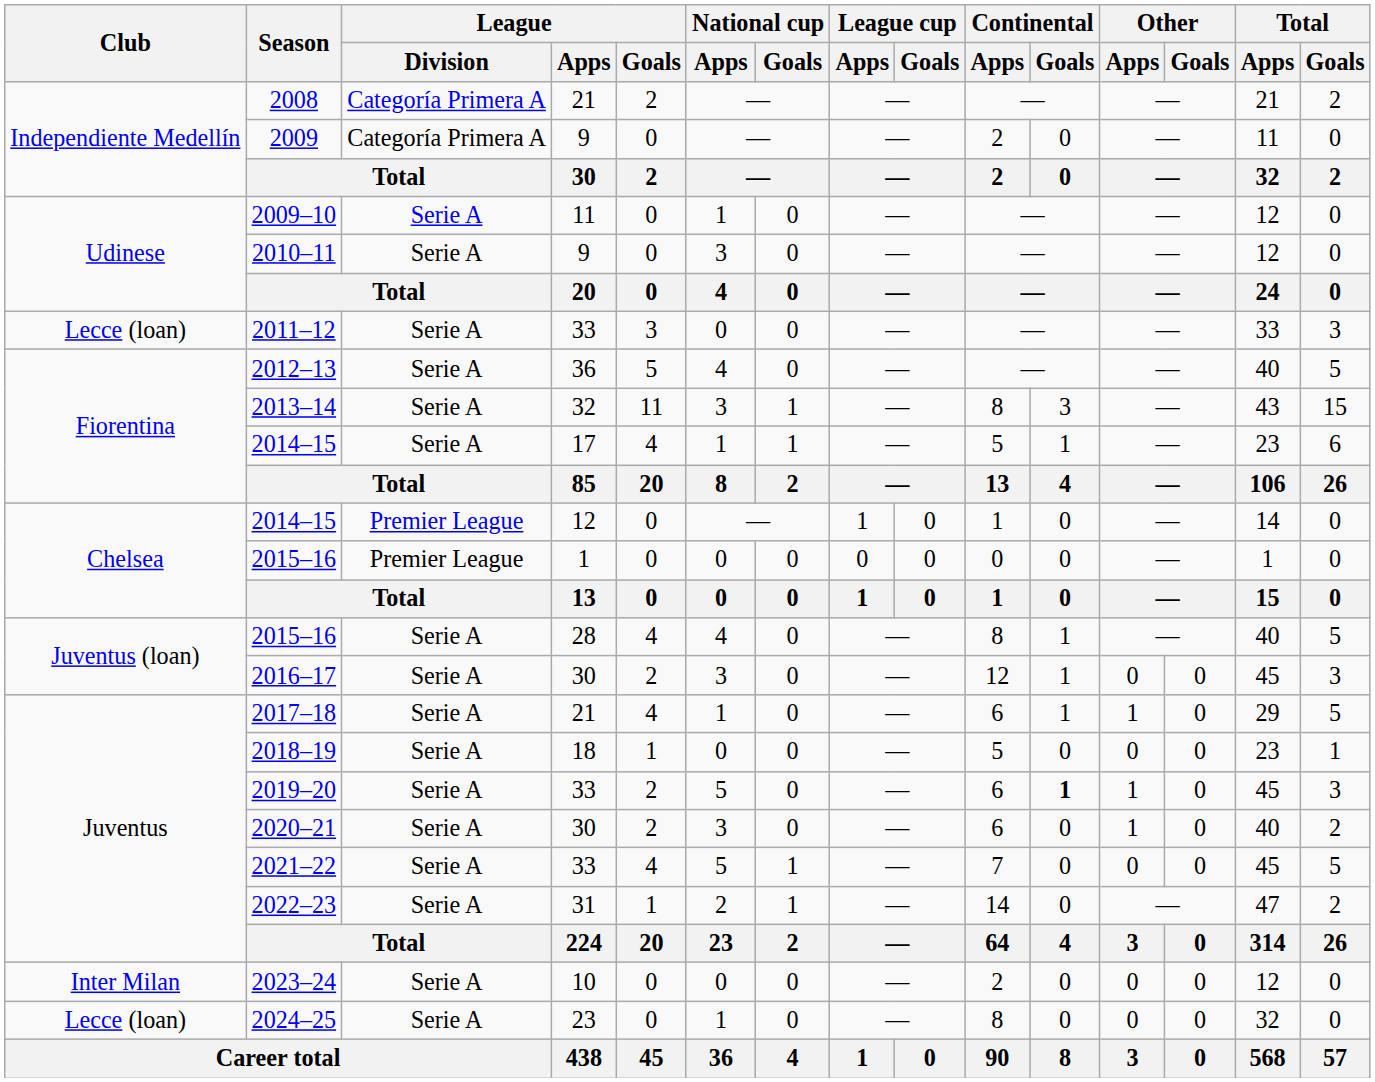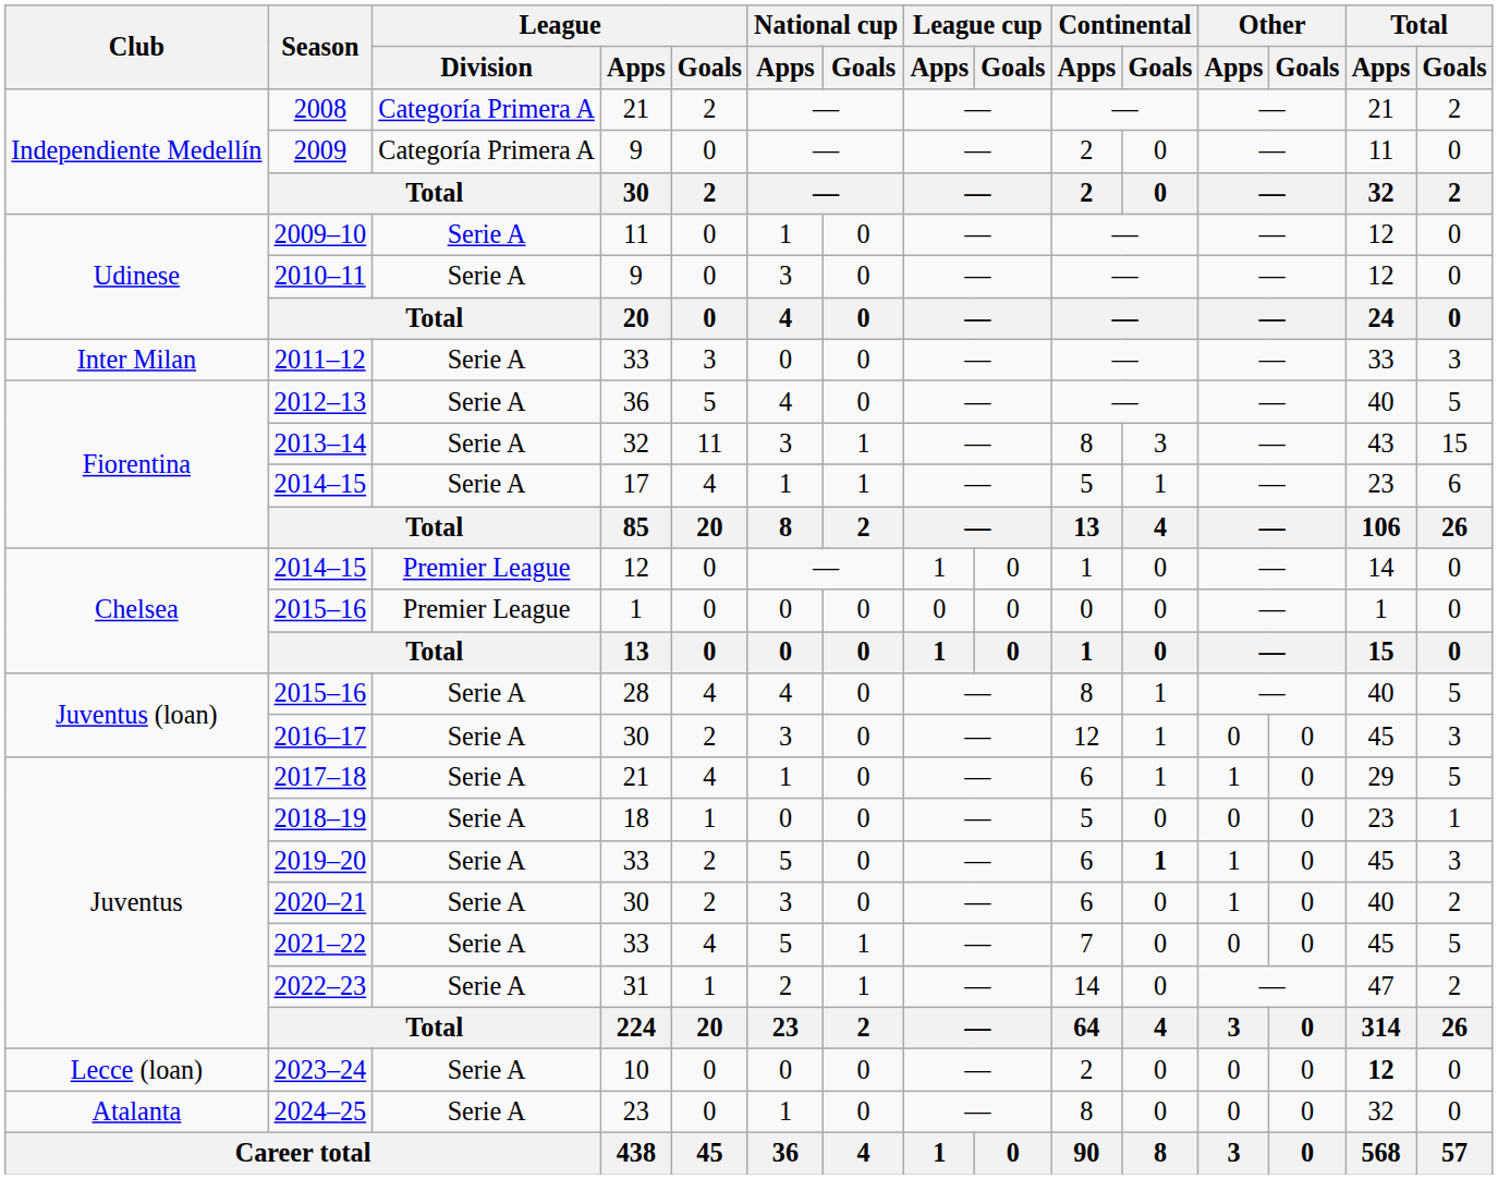 <table class="wikitable" style="text-align:center">
 <tr>
 <th rowspan="2">Club</th>
 <th rowspan="2">Season</th>
 <th colspan="3">League</th>
 <th colspan="2">National cup</th>
 <th colspan="2">League cup</th>
 <th colspan="2">Continental</th>
 <th colspan="2">Other</th>
 <th colspan="2">Total</th>
 </tr>
 <tr>
 <th>Division</th>
 <th>Apps</th>
 <th>Goals</th>
 <th>Apps</th>
 <th>Goals</th>
 <th>Apps</th>
 <th>Goals</th>
 <th>Apps</th>
 <th>Goals</th>
 <th>Apps</th>
 <th>Goals</th>
 <th>Apps</th>
 <th>Goals</th>
 </tr>
 <tr>
 <td rowspan="3"><a href='#'>Independiente Medellín</a></td>
 <td><a href='#'>2008</a></td>
 <td><a href='#'>Categoría Primera A</a></td>
 <td>21</td>
 <td>2</td>
 <td colspan="2">—</td>
 <td colspan="2">—</td>
 <td colspan="2">—</td>
 <td colspan="2">—</td>
 <td>21</td>
 <td>2</td>
 </tr>
 <tr>
 <td><a href='#'>2009</a></td>
 <td>Categoría Primera A</td>
 <td>9</td>
 <td>0</td>
 <td colspan="2">—</td>
 <td colspan="2">—</td>
 <td>2</td>
 <td>0</td>
 <td colspan="2">—</td>
 <td>11</td>
 <td>0</td>
 </tr>
 <tr>
 <th colspan="2">Total</th>
 <th>30</th>
 <th>2</th>
 <th colspan="2">—</th>
 <th colspan="2">—</th>
 <th>2</th>
 <th>0</th>
 <th colspan="2">—</th>
 <th>32</th>
 <th>2</th>
 </tr>
 <tr>
 <td rowspan="3"><a href='#'>Udinese</a></td>
 <td><a href='#'>2009–10</a></td>
 <td><a href='#'>Serie A</a></td>
 <td>11</td>
 <td>0</td>
 <td>1</td>
 <td>0</td>
 <td colspan="2">—</td>
 <td colspan="2">—</td>
 <td colspan="2">—</td>
 <td>12</td>
 <td>0</td>
 </tr>
 <tr>
 <td><a href='#'>2010–11</a></td>
 <td>Serie A</td>
 <td>9</td>
 <td>0</td>
 <td>3</td>
 <td>0</td>
 <td colspan="2">—</td>
 <td colspan="2">—</td>
 <td colspan="2">—</td>
 <td>12</td>
 <td>0</td>
 </tr>
 <tr>
 <th colspan="2">Total</th>
 <th>20</th>
 <th>0</th>
 <th>4</th>
 <th>0</th>
 <th colspan="2">—</th>
 <th colspan="2">—</th>
 <th colspan="2">—</th>
 <th>24</th>
 <th>0</th>
 </tr>
 <tr>
-<td><a href='#'>Lecce</a> (loan)</td>
+<td><a href='#'>Inter Milan</a></td>
 <td><a href='#'>2011–12</a></td>
 <td>Serie A</td>
 <td>33</td>
 <td>3</td>
 <td>0</td>
 <td>0</td>
 <td colspan="2">—</td>
 <td colspan="2">—</td>
 <td colspan="2">—</td>
 <td>33</td>
 <td>3</td>
 </tr>
 <tr>
 <td rowspan="4"><a href='#'>Fiorentina</a></td>
 <td><a href='#'>2012–13</a></td>
 <td>Serie A</td>
 <td>36</td>
 <td>5</td>
 <td>4</td>
 <td>0</td>
 <td colspan="2">—</td>
 <td colspan="2">—</td>
 <td colspan="2">—</td>
 <td>40</td>
 <td>5</td>
 </tr>
 <tr>
 <td><a href='#'>2013–14</a></td>
 <td>Serie A</td>
 <td>32</td>
 <td>11</td>
 <td>3</td>
 <td>1</td>
 <td colspan="2">—</td>
 <td>8</td>
 <td>3</td>
 <td colspan="2">—</td>
 <td>43</td>
 <td>15</td>
 </tr>
 <tr>
 <td><a href='#'>2014–15</a></td>
 <td>Serie A</td>
 <td>17</td>
 <td>4</td>
 <td>1</td>
 <td>1</td>
 <td colspan="2">—</td>
 <td>5</td>
 <td>1</td>
 <td colspan="2">—</td>
 <td>23</td>
 <td>6</td>
 </tr>
 <tr>
 <th colspan="2">Total</th>
 <th>85</th>
 <th>20</th>
 <th>8</th>
 <th>2</th>
 <th colspan="2">—</th>
 <th>13</th>
 <th>4</th>
 <th colspan="2">—</th>
 <th>106</th>
 <th>26</th>
 </tr>
 <tr>
 <td rowspan="3"><a href='#'>Chelsea</a></td>
 <td><a href='#'>2014–15</a></td>
 <td><a href='#'>Premier League</a></td>
 <td>12</td>
 <td>0</td>
 <td colspan="2">—</td>
 <td>1</td>
 <td>0</td>
 <td>1</td>
 <td>0</td>
 <td colspan="2">—</td>
 <td>14</td>
 <td>0</td>
 </tr>
 <tr>
 <td><a href='#'>2015–16</a></td>
 <td>Premier League</td>
 <td>1</td>
 <td>0</td>
 <td>0</td>
 <td>0</td>
 <td>0</td>
 <td>0</td>
 <td>0</td>
 <td>0</td>
 <td colspan="2">—</td>
 <td>1</td>
 <td>0</td>
 </tr>
 <tr>
 <th colspan="2">Total</th>
 <th>13</th>
 <th>0</th>
 <th>0</th>
 <th>0</th>
 <th>1</th>
 <th>0</th>
 <th>1</th>
 <th>0</th>
 <th colspan="2">—</th>
 <th>15</th>
 <th>0</th>
 </tr>
 <tr>
 <td rowspan="2"><a href='#'>Juventus</a> (loan)</td>
 <td><a href='#'>2015–16</a></td>
 <td>Serie A</td>
 <td>28</td>
 <td>4</td>
 <td>4</td>
 <td>0</td>
 <td colspan="2">—</td>
 <td>8</td>
 <td>1</td>
 <td colspan="2">—</td>
 <td>40</td>
 <td>5</td>
 </tr>
 <tr>
 <td><a href='#'>2016–17</a></td>
 <td>Serie A</td>
 <td>30</td>
 <td>2</td>
 <td>3</td>
 <td>0</td>
 <td colspan="2">—</td>
 <td>12</td>
 <td>1</td>
 <td>0</td>
 <td>0</td>
 <td>45</td>
 <td>3</td>
 </tr>
 <tr>
 <td rowspan="7">Juventus</td>
 <td><a href='#'>2017–18</a></td>
 <td>Serie A</td>
 <td>21</td>
 <td>4</td>
 <td>1</td>
 <td>0</td>
 <td colspan="2">—</td>
 <td>6</td>
 <td>1</td>
 <td>1</td>
 <td>0</td>
 <td>29</td>
 <td>5</td>
 </tr>
 <tr>
 <td><a href='#'>2018–19</a></td>
 <td>Serie A</td>
 <td>18</td>
 <td>1</td>
 <td>0</td>
 <td>0</td>
 <td colspan="2">—</td>
 <td>5</td>
 <td>0</td>
 <td>0</td>
 <td>0</td>
 <td>23</td>
 <td>1</td>
 </tr>
 <tr>
 <td><a href='#'>2019–20</a></td>
 <td>Serie A</td>
 <td>33</td>
 <td>2</td>
 <td>5</td>
 <td>0</td>
 <td colspan="2">—</td>
 <td>6</td>
 <td><strong>1</strong></td>
 <td>1</td>
 <td>0</td>
 <td>45</td>
 <td>3</td>
 </tr>
 <tr>
 <td><a href='#'>2020–21</a></td>
 <td>Serie A</td>
 <td>30</td>
 <td>2</td>
 <td>3</td>
 <td>0</td>
 <td colspan="2">—</td>
 <td>6</td>
 <td>0</td>
 <td>1</td>
 <td>0</td>
 <td>40</td>
 <td>2</td>
 </tr>
 <tr>
 <td><a href='#'>2021–22</a></td>
 <td>Serie A</td>
 <td>33</td>
 <td>4</td>
 <td>5</td>
 <td>1</td>
 <td colspan="2">—</td>
 <td>7</td>
 <td>0</td>
 <td>0</td>
 <td>0</td>
 <td>45</td>
 <td>5</td>
 </tr>
 <tr>
 <td><a href='#'>2022–23</a></td>
 <td>Serie A</td>
 <td>31</td>
 <td>1</td>
 <td>2</td>
 <td>1</td>
 <td colspan="2">—</td>
 <td>14</td>
 <td>0</td>
 <td colspan="2">—</td>
 <td>47</td>
 <td>2</td>
 </tr>
 <tr>
 <th colspan="2">Total</th>
 <th>224</th>
 <th>20</th>
 <th>23</th>
 <th>2</th>
 <th colspan="2">—</th>
 <th>64</th>
 <th>4</th>
 <th>3</th>
 <th>0</th>
 <th>314</th>
 <th>26</th>
 </tr>
 <tr>
-<td><a href='#'>Inter Milan</a></td>
+<td><a href='#'>Lecce</a> (loan)</td>
 <td><a href='#'>2023–24</a></td>
 <td>Serie A</td>
 <td>10</td>
 <td>0</td>
 <td>0</td>
 <td>0</td>
 <td colspan="2">—</td>
 <td>2</td>
 <td>0</td>
 <td>0</td>
 <td>0</td>
-<td>12</td>
+<td><strong>12</strong></td>
 <td>0</td>
 </tr>
 <tr>
-<td><a href='#'>Lecce</a> (loan)</td>
+<td><a href='#'>Atalanta</a></td>
 <td><a href='#'>2024–25</a></td>
 <td>Serie A</td>
 <td>23</td>
 <td>0</td>
 <td>1</td>
 <td>0</td>
 <td colspan="2">—</td>
 <td>8</td>
 <td>0</td>
 <td>0</td>
 <td>0</td>
 <td>32</td>
 <td>0</td>
 </tr>
 <tr>
 <th colspan="3">Career total</th>
 <th>438</th>
 <th>45</th>
 <th>36</th>
 <th>4</th>
 <th>1</th>
 <th>0</th>
 <th>90</th>
 <th>8</th>
 <th>3</th>
 <th>0</th>
 <th>568</th>
 <th>57</th>
 </tr>
 </table>
